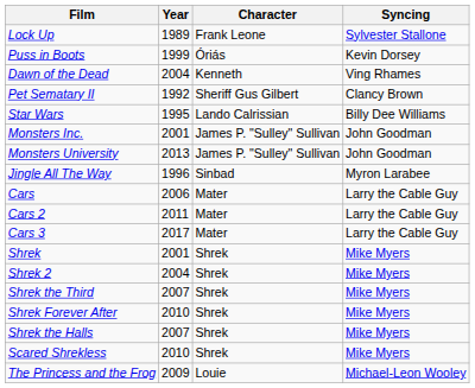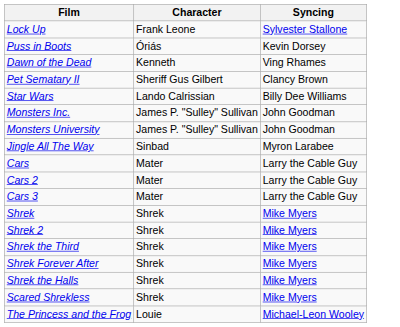 <table class="wikitable" style="margin-bottom: 10px;">
 <tr>
 <th>Film</th>
-<th>Year</th>
 <th>Character</th>
 <th>Syncing</th>
 </tr>
 <tr>
 <td><a href='#'><em>Lock Up</em></a></td>
-<td>1989</td>
 <td>Frank Leone</td>
 <td><a href='#'>Sylvester Stallone</a></td>
 </tr>
 <tr>
 <td><a href='#'><em>Puss in Boots</em></a></td>
-<td>1999</td>
 <td>Óriás</td>
 <td>Kevin Dorsey</td>
 </tr>
 <tr>
 <td><a href='#'><em>Dawn of the Dead</em></a></td>
-<td>2004</td>
 <td>Kenneth</td>
 <td>Ving Rhames</td>
 </tr>
 <tr>
 <td><a href='#'><em>Pet Sematary II</em></a></td>
-<td>1992</td>
 <td>Sheriff Gus Gilbert</td>
 <td>Clancy Brown</td>
 </tr>
 <tr>
 <td><em><a href='#'>Star Wars</a></em></td>
-<td>1995</td>
 <td>Lando Calrissian</td>
 <td>Billy Dee Williams</td>
 </tr>
 <tr>
 <td><a href='#'><em>Monsters Inc.</em></a></td>
-<td>2001</td>
 <td>James P. "Sulley" Sullivan</td>
 <td>John Goodman</td>
 </tr>
 <tr>
 <td><em><a href='#'>Monsters University</a></em></td>
-<td>2013</td>
 <td>James P. "Sulley" Sullivan</td>
 <td>John Goodman</td>
 </tr>
 <tr>
 <td><em><a href='#'>Jingle All The Way</a></em></td>
-<td>1996</td>
 <td>Sinbad</td>
 <td>Myron Larabee</td>
 </tr>
 <tr>
 <td><a href='#'><em>Cars</em></a></td>
-<td>2006</td>
 <td>Mater</td>
 <td>Larry the Cable Guy</td>
 </tr>
 <tr>
 <td><em><a href='#'>Cars 2</a></em></td>
-<td>2011</td>
 <td>Mater</td>
 <td>Larry the Cable Guy</td>
 </tr>
 <tr>
 <td><em><a href='#'>Cars 3</a></em></td>
-<td>2017</td>
 <td>Mater</td>
 <td>Larry the Cable Guy</td>
 </tr>
 <tr>
 <td><em><a href='#'>Shrek</a></em></td>
-<td>2001</td>
 <td>Shrek</td>
 <td><a href='#'>Mike Myers</a></td>
 </tr>
 <tr>
 <td><em><a href='#'>Shrek 2</a></em></td>
-<td>2004</td>
 <td>Shrek</td>
 <td><a href='#'>Mike Myers</a></td>
 </tr>
 <tr>
 <td><em><a href='#'>Shrek the Third</a></em></td>
-<td>2007</td>
 <td>Shrek</td>
 <td><a href='#'>Mike Myers</a></td>
 </tr>
 <tr>
 <td><em><a href='#'>Shrek Forever After</a></em></td>
-<td>2010</td>
 <td>Shrek</td>
 <td><a href='#'>Mike Myers</a></td>
 </tr>
 <tr>
 <td><em><a href='#'>Shrek the Halls</a></em></td>
-<td>2007</td>
 <td>Shrek</td>
 <td><a href='#'>Mike Myers</a></td>
 </tr>
 <tr>
 <td><em><a href='#'>Scared Shrekless</a></em></td>
-<td>2010</td>
 <td>Shrek</td>
 <td><a href='#'>Mike Myers</a></td>
 </tr>
 <tr>
 <td><em><a href='#'>The Princess and the Frog</a></em></td>
-<td>2009</td>
 <td>Louie</td>
 <td><a href='#'>Michael-Leon Wooley</a></td>
 </tr>
 </table>
